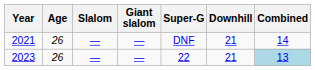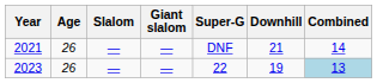 <table class=wikitable style="text-align:center">
 <tr>
 <th>  Year  </th>
 <th> Age </th>
 <th> Slalom </th>
 <th> Giant <br> slalom </th>
 <th>Super-G</th>
 <th>Downhill</th>
 <th>Combined</th>
 </tr>
 <tr>
 <td><a href='#'>2021</a></td>
 <td><em>26</em></td>
 <td><a href='#'>—</a></td>
 <td><a href='#'>—</a></td>
 <td><a href='#'>DNF</a></td>
 <td><a href='#'>21</a></td>
 <td><a href='#'>14</a></td>
 </tr>
 <tr>
 <td><a href='#'>2023</a></td>
 <td><em>26</em></td>
 <td><a href='#'>—</a></td>
 <td><a href='#'>—</a></td>
 <td><a href='#'>22</a></td>
-<td><a href='#'>21</a></td>
+<td><a href='#'>19</a></td>
 <td style="background: lightblue;"><a href='#'>13</a></td>
 </tr>
 </table>
